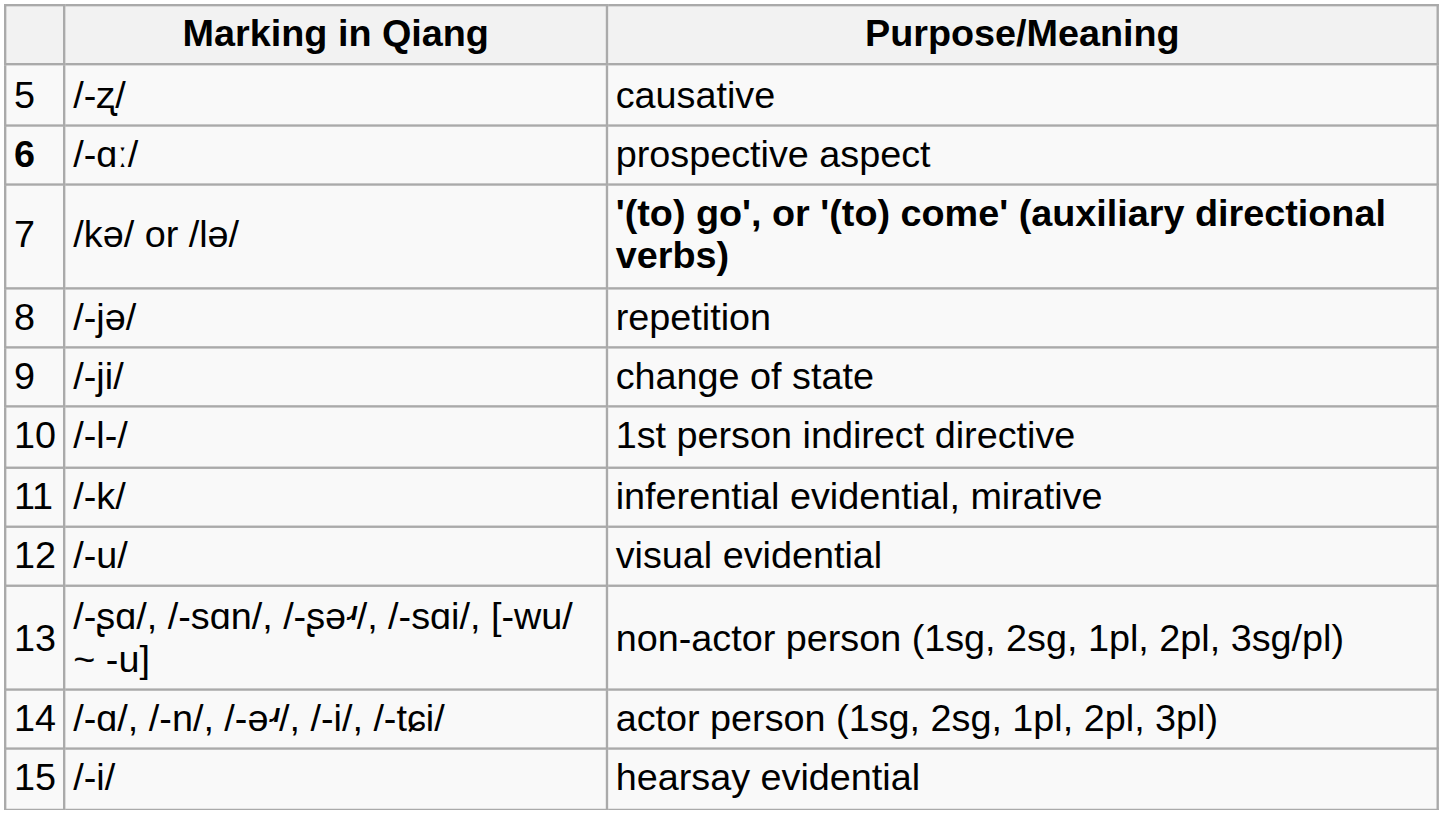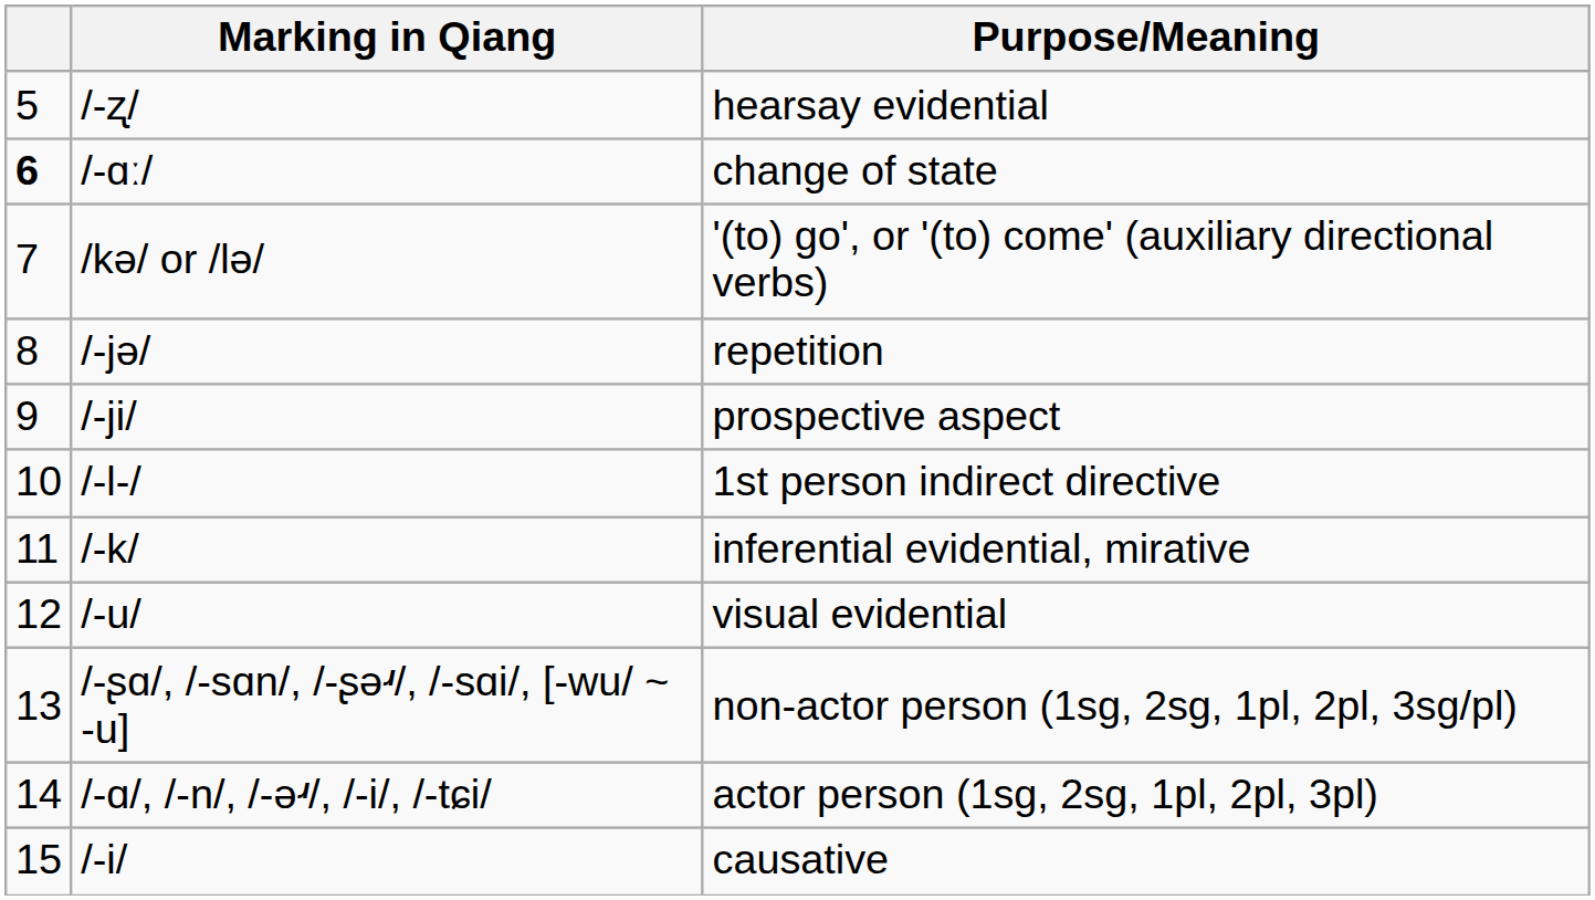 <table class="wikitable">
 <tr>
 <th></th>
 <th>Marking in Qiang</th>
 <th>Purpose/Meaning</th>
 </tr>
 <tr>
 <td>5</td>
 <td>/-ʐ/</td>
-<td>causative</td>
+<td>hearsay evidential</td>
 </tr>
 <tr>
 <td><strong>6</strong></td>
 <td>/-ɑː/</td>
-<td>prospective aspect</td>
+<td>change of state</td>
 </tr>
 <tr>
 <td>7</td>
 <td>/kə/ or /lə/</td>
-<td><strong>'(to) go', or '(to) come' (auxiliary directional verbs)</strong></td>
+<td>'(to) go', or '(to) come' (auxiliary directional verbs)</td>
 </tr>
 <tr>
 <td>8</td>
 <td>/-jə/</td>
 <td>repetition</td>
 </tr>
 <tr>
 <td>9</td>
 <td>/-ji/</td>
-<td>change of state</td>
+<td>prospective aspect</td>
 </tr>
 <tr>
 <td>10</td>
 <td>/-l-/</td>
 <td>1st person indirect directive</td>
 </tr>
 <tr>
 <td>11</td>
 <td>/-k/</td>
 <td>inferential evidential, mirative</td>
 </tr>
 <tr>
 <td>12</td>
 <td>/-u/</td>
 <td>visual evidential</td>
 </tr>
 <tr>
 <td>13</td>
 <td>/-ʂɑ/, /-sɑn/, /-ʂə<strong><em>ʴ</em></strong>/, /-sɑi/, [-wu/ ~ -u]</td>
 <td>non-actor person (1sg, 2sg, 1pl, 2pl, 3sg/pl)</td>
 </tr>
 <tr>
 <td>14</td>
 <td>/-ɑ/, /-n/, /-ə<strong><em>ʴ</em></strong>/, /-i/, /-tɕi/</td>
 <td>actor person (1sg, 2sg, 1pl, 2pl, 3pl)</td>
 </tr>
 <tr>
 <td>15</td>
 <td>/-i/</td>
-<td>hearsay evidential</td>
+<td>causative</td>
 </tr>
 </table>
